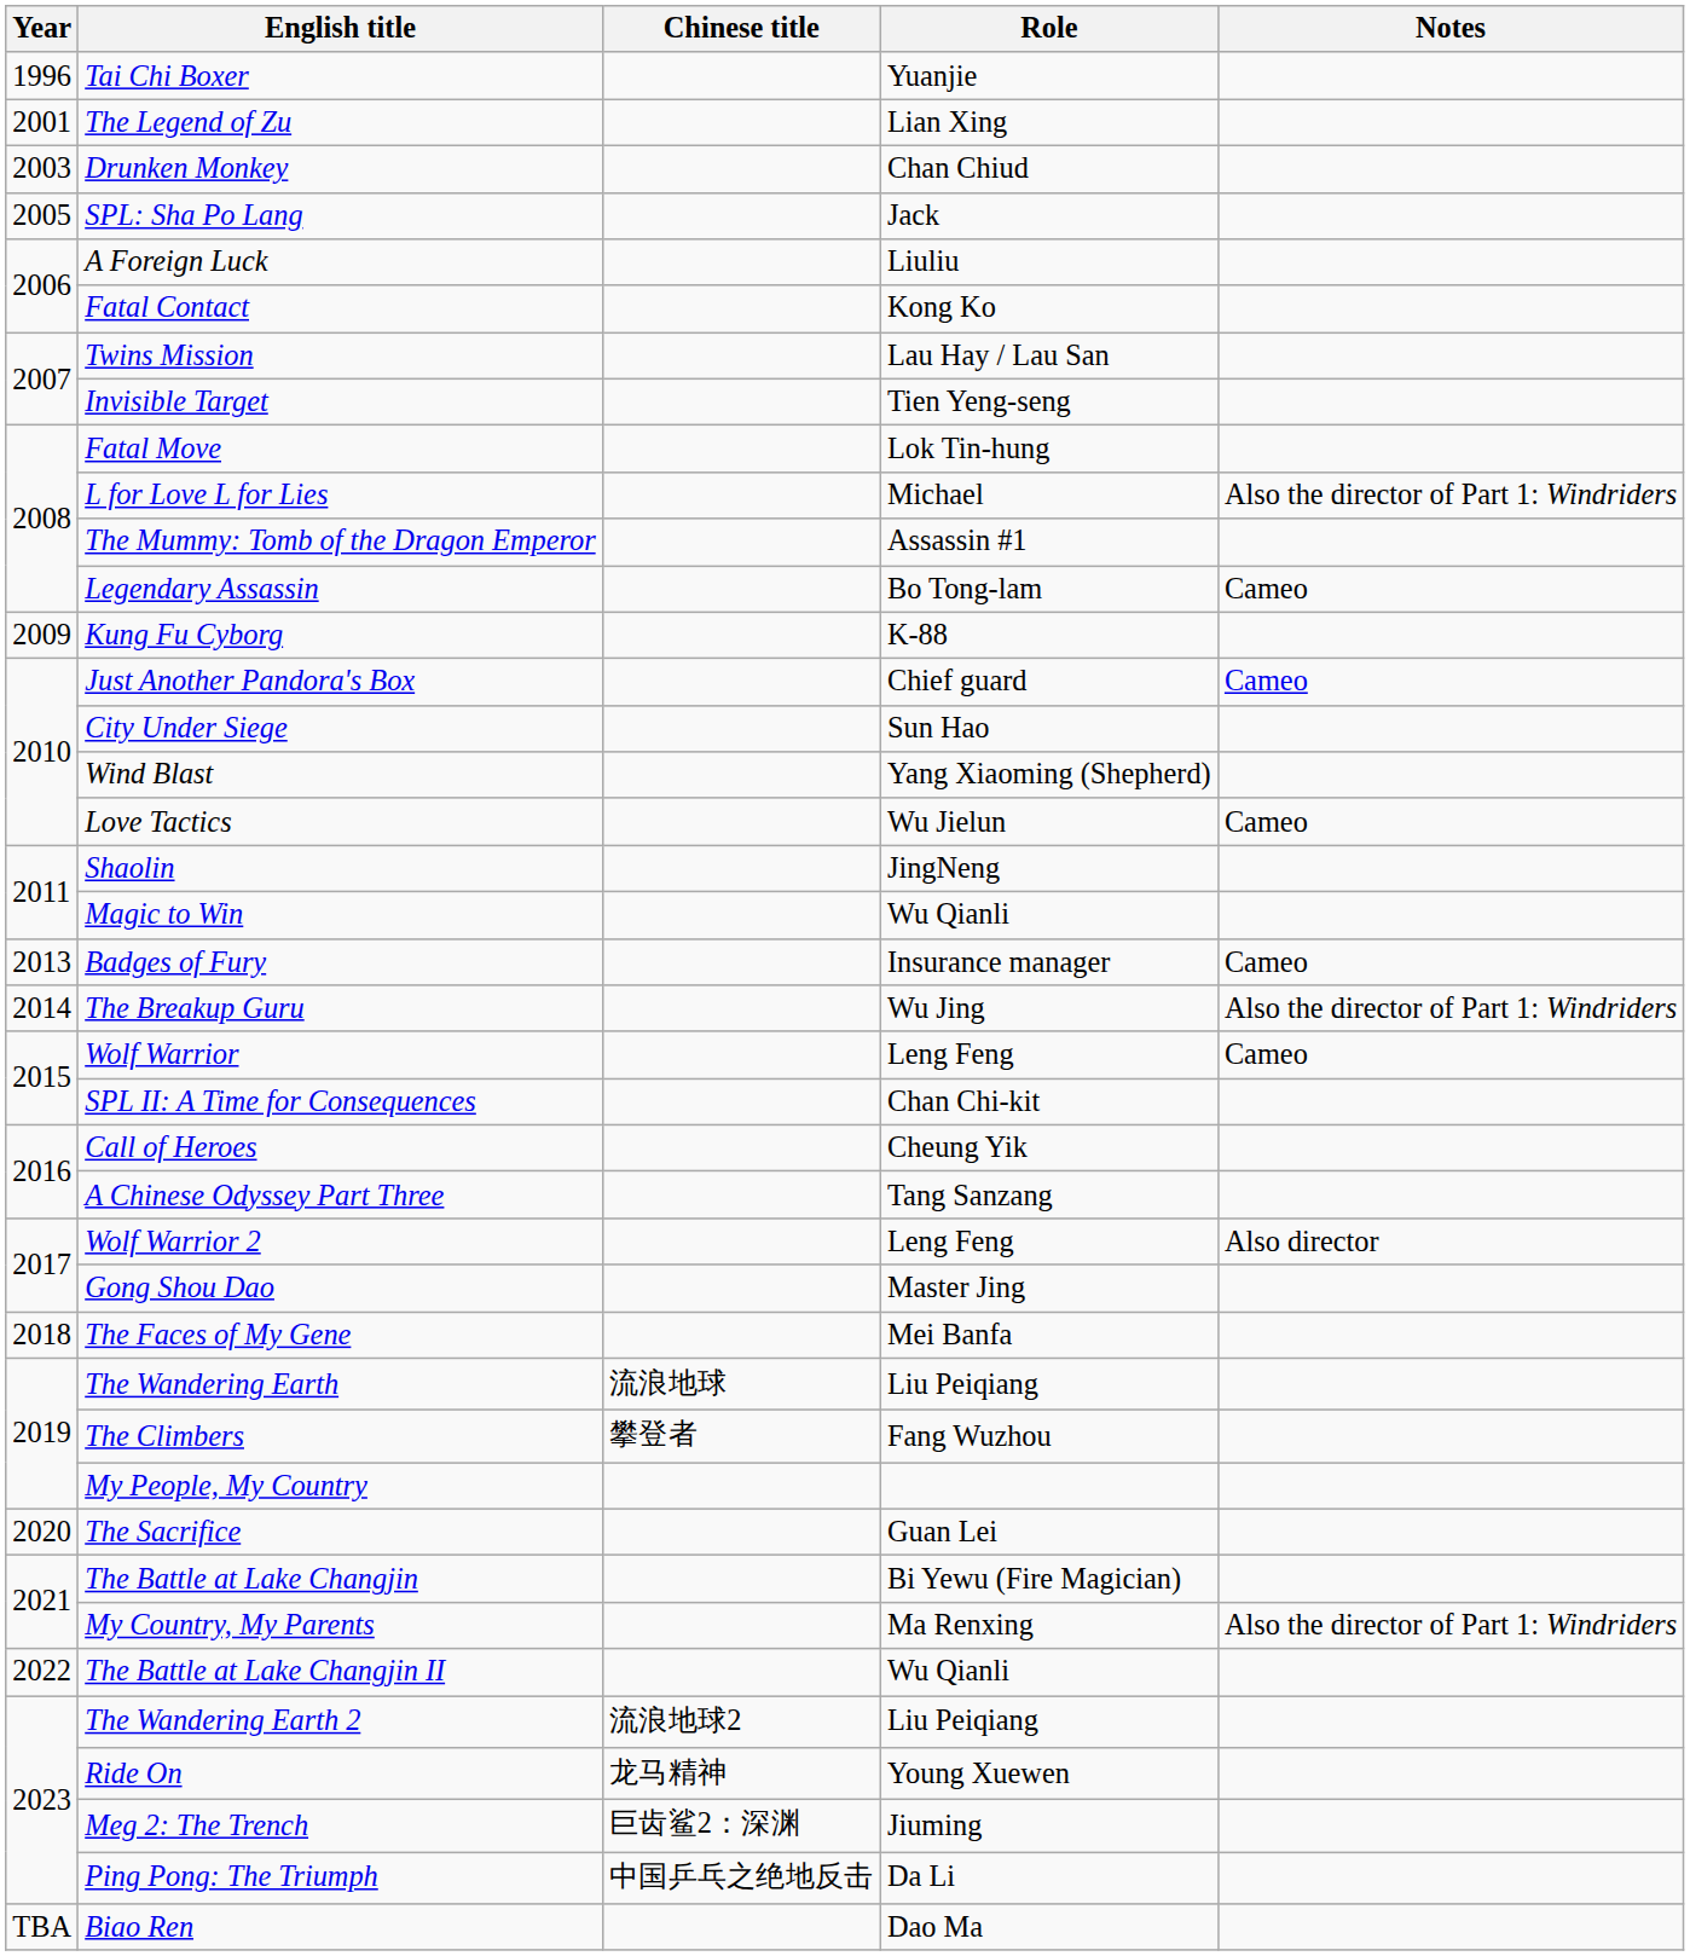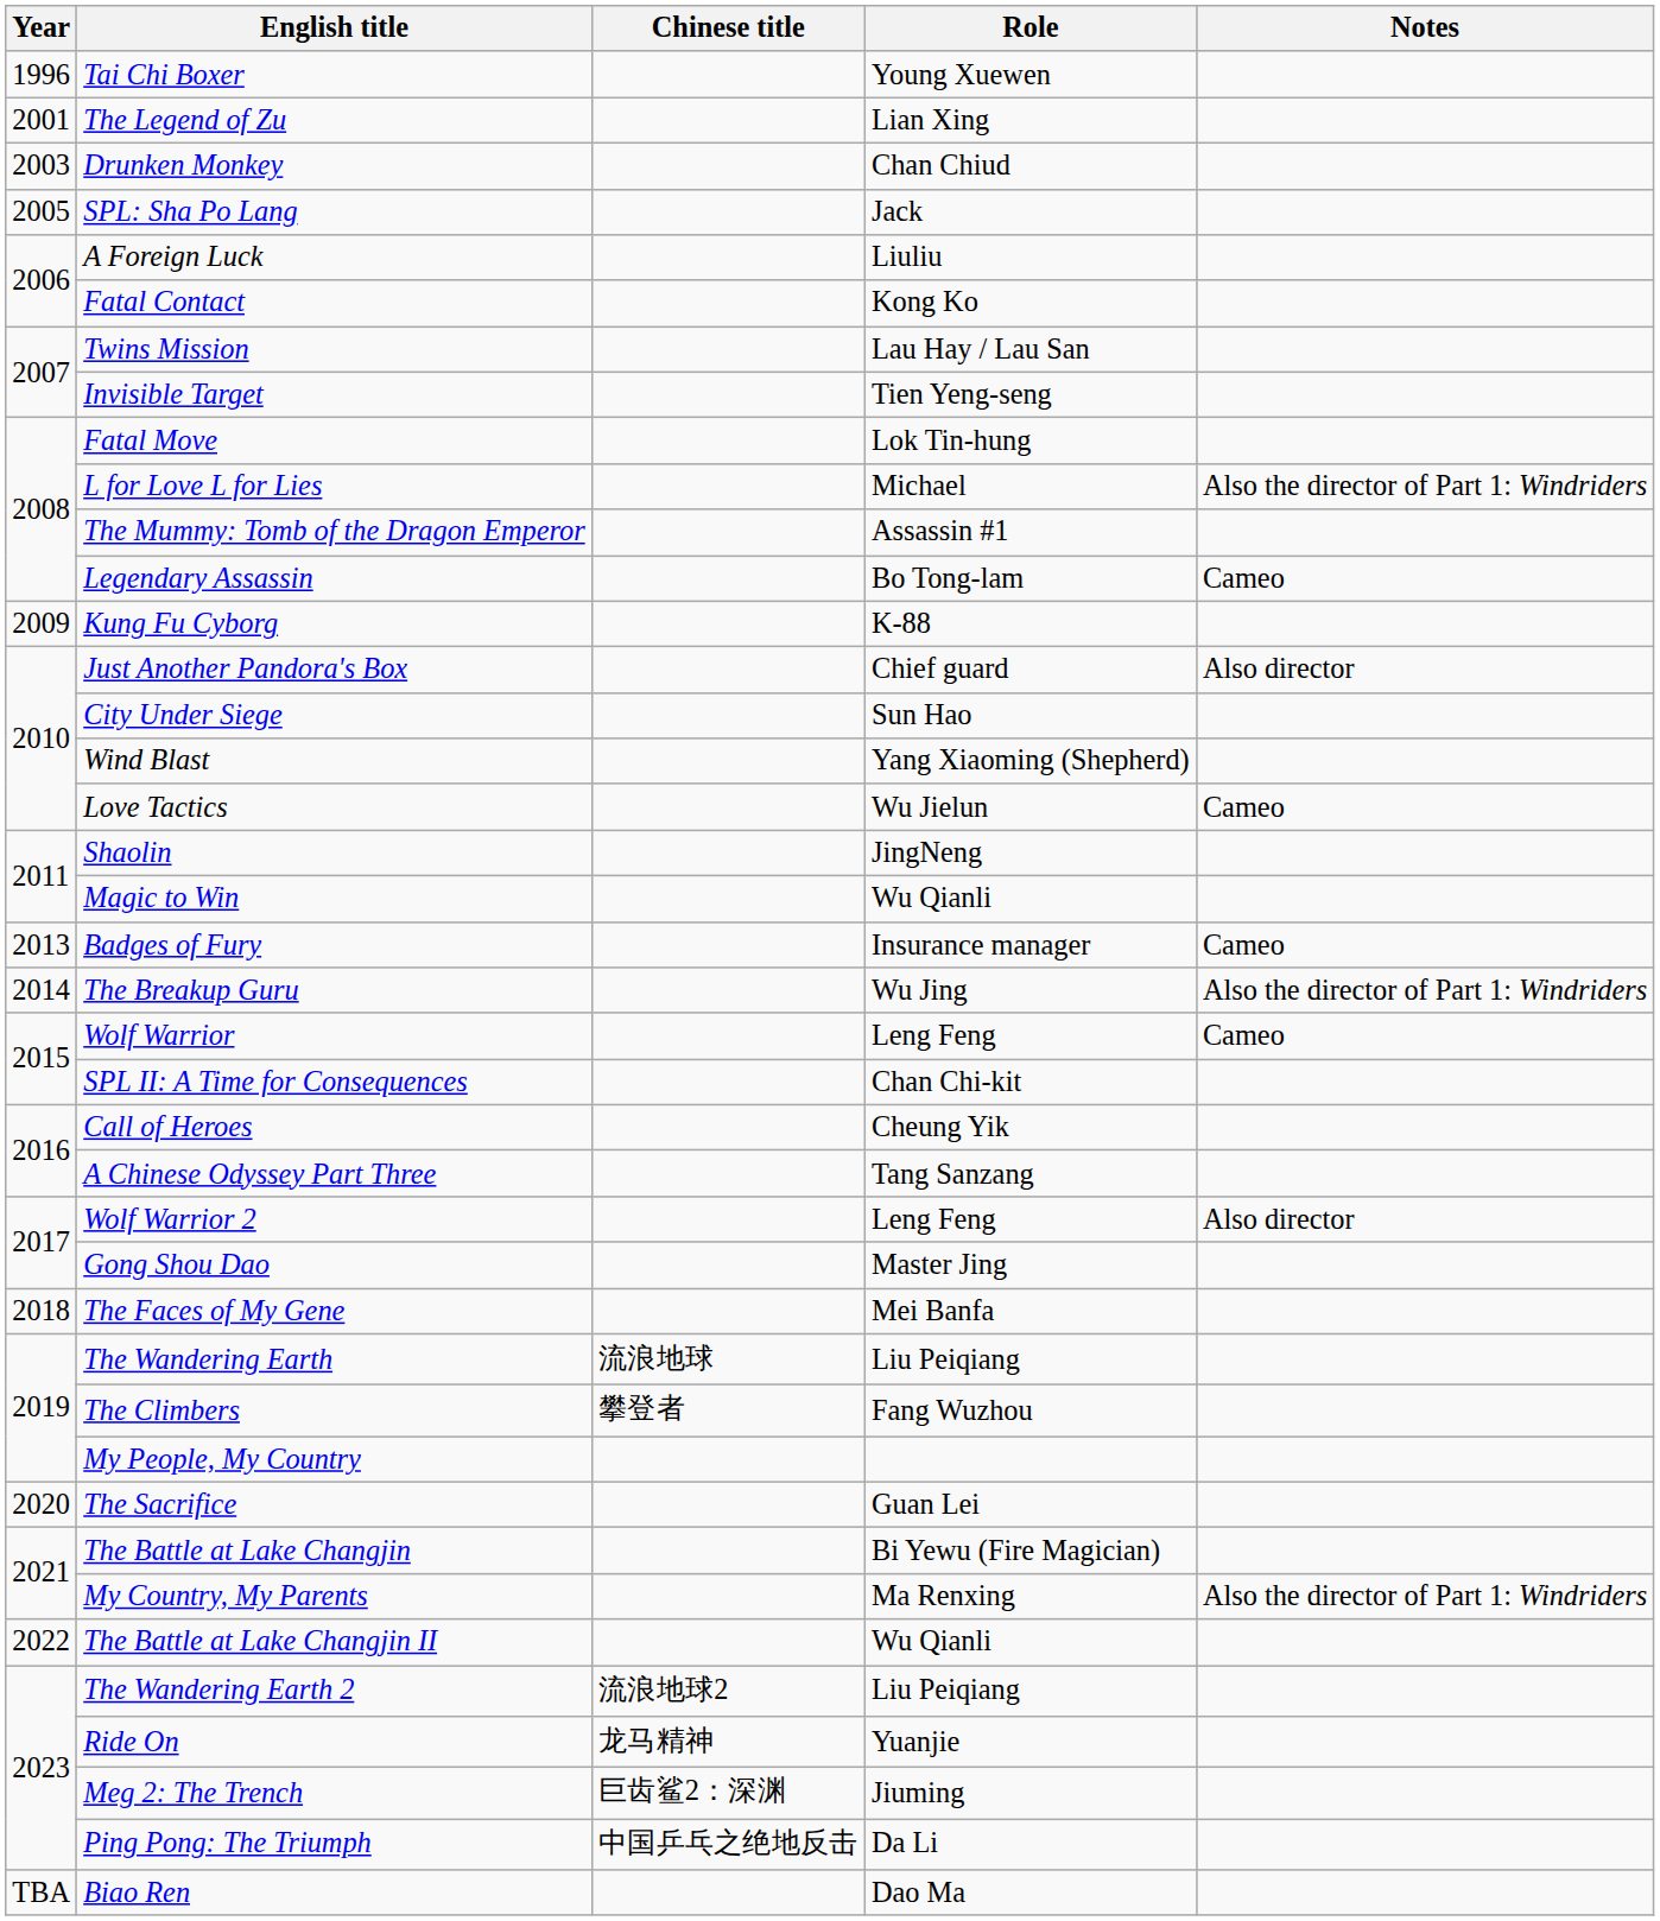 <table class="wikitable">
 <tr>
 <th>Year</th>
 <th>English title</th>
 <th>Chinese title</th>
 <th>Role</th>
 <th>Notes</th>
 </tr>
 <tr>
 <td>1996</td>
 <td><em><a href='#'>Tai Chi Boxer</a></em></td>
 <td></td>
-<td>Yuanjie</td>
+<td>Young Xuewen</td>
 <td></td>
 </tr>
 <tr>
 <td>2001</td>
 <td><em><a href='#'>The Legend of Zu</a></em></td>
 <td></td>
 <td>Lian Xing</td>
 <td></td>
 </tr>
 <tr>
 <td>2003</td>
 <td><em><a href='#'>Drunken Monkey</a></em></td>
 <td></td>
 <td>Chan Chiud</td>
 <td></td>
 </tr>
 <tr>
 <td>2005</td>
 <td><em><a href='#'>SPL: Sha Po Lang</a></em></td>
 <td></td>
 <td>Jack</td>
 <td></td>
 </tr>
 <tr>
 <td rowspan=2>2006</td>
 <td><em>A Foreign Luck</em></td>
 <td></td>
 <td>Liuliu</td>
 <td></td>
 </tr>
 <tr>
 <td><em><a href='#'>Fatal Contact</a></em></td>
 <td></td>
 <td>Kong Ko</td>
 <td></td>
 </tr>
 <tr>
 <td rowspan=2>2007</td>
 <td><em><a href='#'>Twins Mission</a></em></td>
 <td></td>
 <td>Lau Hay / Lau San</td>
 <td></td>
 </tr>
 <tr>
 <td><em><a href='#'>Invisible Target</a></em></td>
 <td></td>
 <td>Tien Yeng-seng</td>
 <td></td>
 </tr>
 <tr>
 <td rowspan=4>2008</td>
 <td><em><a href='#'>Fatal Move</a></em></td>
 <td></td>
 <td>Lok Tin-hung</td>
 <td></td>
 </tr>
 <tr>
 <td><em><a href='#'>L for Love L for Lies</a></em></td>
 <td></td>
 <td>Michael</td>
 <td>Also the director of Part 1: <em>Windriders</em></td>
 </tr>
 <tr>
 <td><em><a href='#'>The Mummy: Tomb of the Dragon Emperor</a></em></td>
 <td></td>
 <td>Assassin #1</td>
 <td></td>
 </tr>
 <tr>
 <td><em><a href='#'>Legendary Assassin</a></em></td>
 <td></td>
 <td>Bo Tong-lam</td>
 <td>Cameo</td>
 </tr>
 <tr>
 <td rowspan=1>2009</td>
 <td><em><a href='#'>Kung Fu Cyborg</a></em></td>
 <td></td>
 <td>K-88</td>
 <td></td>
 </tr>
 <tr>
 <td rowspan=4>2010</td>
 <td><em><a href='#'>Just Another Pandora's Box</a></em></td>
 <td></td>
 <td>Chief guard</td>
-<td><a href='#'>Cameo</a></td>
+<td>Also director</td>
 </tr>
 <tr>
 <td><em><a href='#'>City Under Siege</a></em></td>
 <td></td>
 <td>Sun Hao</td>
 <td></td>
 </tr>
 <tr>
 <td><em>Wind Blast</em></td>
 <td></td>
 <td>Yang Xiaoming (Shepherd)</td>
 <td></td>
 </tr>
 <tr>
 <td><em>Love Tactics</em></td>
 <td></td>
 <td>Wu Jielun</td>
 <td>Cameo</td>
 </tr>
 <tr>
 <td rowspan=2>2011</td>
 <td><em><a href='#'>Shaolin</a></em></td>
 <td></td>
 <td>JingNeng</td>
 <td></td>
 </tr>
 <tr>
 <td><em><a href='#'>Magic to Win</a></em></td>
 <td></td>
 <td>Wu Qianli</td>
 <td></td>
 </tr>
 <tr>
 <td>2013</td>
 <td><em><a href='#'>Badges of Fury</a></em></td>
 <td></td>
 <td>Insurance manager</td>
 <td>Cameo</td>
 </tr>
 <tr>
 <td>2014</td>
 <td><em><a href='#'>The Breakup Guru</a></em></td>
 <td></td>
 <td>Wu Jing</td>
 <td>Also the director of Part 1: <em>Windriders</em></td>
 </tr>
 <tr>
 <td rowspan=2>2015</td>
 <td><em><a href='#'>Wolf Warrior</a></em></td>
 <td></td>
 <td>Leng Feng</td>
 <td>Cameo</td>
 </tr>
 <tr>
 <td><em><a href='#'>SPL II: A Time for Consequences</a></em></td>
 <td></td>
 <td>Chan Chi-kit</td>
 <td></td>
 </tr>
 <tr>
 <td rowspan=2>2016</td>
 <td><em><a href='#'>Call of Heroes</a></em></td>
 <td></td>
 <td>Cheung Yik</td>
 <td></td>
 </tr>
 <tr>
 <td><em><a href='#'>A Chinese Odyssey Part Three</a></em></td>
 <td></td>
 <td>Tang Sanzang</td>
 <td></td>
 </tr>
 <tr>
 <td rowspan=2>2017</td>
 <td><em><a href='#'>Wolf Warrior 2</a></em></td>
 <td></td>
 <td>Leng Feng</td>
 <td>Also director</td>
 </tr>
 <tr>
 <td><em><a href='#'>Gong Shou Dao</a></em></td>
 <td></td>
 <td>Master Jing</td>
 <td></td>
 </tr>
 <tr>
 <td>2018</td>
 <td><em><a href='#'>The Faces of My Gene</a></em></td>
 <td></td>
 <td>Mei Banfa</td>
 <td></td>
 </tr>
 <tr>
 <td rowspan=3>2019</td>
 <td><em><a href='#'>The Wandering Earth</a></em></td>
 <td>流浪地球</td>
 <td>Liu Peiqiang</td>
 <td></td>
 </tr>
 <tr>
 <td><em><a href='#'>The Climbers</a></em></td>
 <td>攀登者</td>
 <td>Fang Wuzhou</td>
 <td></td>
 </tr>
 <tr>
 <td><em><a href='#'>My People, My Country</a></em></td>
 <td></td>
 <td></td>
 <td></td>
 </tr>
 <tr>
 <td>2020</td>
 <td><em><a href='#'>The Sacrifice</a></em></td>
 <td></td>
 <td>Guan Lei</td>
 <td></td>
 </tr>
 <tr>
 <td rowspan=2>2021</td>
 <td><em><a href='#'>The Battle at Lake Changjin</a></em></td>
 <td></td>
 <td>Bi Yewu (Fire Magician)</td>
 <td></td>
 </tr>
 <tr>
 <td><em><a href='#'>My Country, My Parents</a></em></td>
 <td></td>
 <td>Ma Renxing</td>
 <td>Also the director of Part 1: <em>Windriders</em></td>
 </tr>
 <tr>
 <td rowspan=1>2022</td>
 <td><em><a href='#'>The Battle at Lake Changjin II</a></em></td>
 <td></td>
 <td>Wu Qianli</td>
 <td></td>
 </tr>
 <tr>
 <td rowspan=4>2023</td>
 <td><em><a href='#'>The Wandering Earth 2</a></em></td>
 <td>流浪地球2</td>
 <td>Liu Peiqiang</td>
 <td></td>
 </tr>
 <tr>
 <td><em><a href='#'>Ride On</a></em></td>
 <td>龙马精神</td>
-<td>Young Xuewen</td>
+<td>Yuanjie</td>
 <td></td>
 </tr>
 <tr>
 <td><em><a href='#'>Meg 2: The Trench</a></em></td>
 <td>巨齿鲨2：深渊</td>
 <td>Jiuming</td>
 <td></td>
 </tr>
 <tr>
 <td><em><a href='#'>Ping Pong: The Triumph</a></em></td>
 <td>中国乒乓之绝地反击</td>
 <td>Da Li</td>
 <td></td>
 </tr>
 <tr>
 <td rowspan=1>TBA</td>
 <td><em><a href='#'>Biao Ren</a></em></td>
 <td></td>
 <td>Dao Ma</td>
 <td></td>
 </tr>
 </table>
